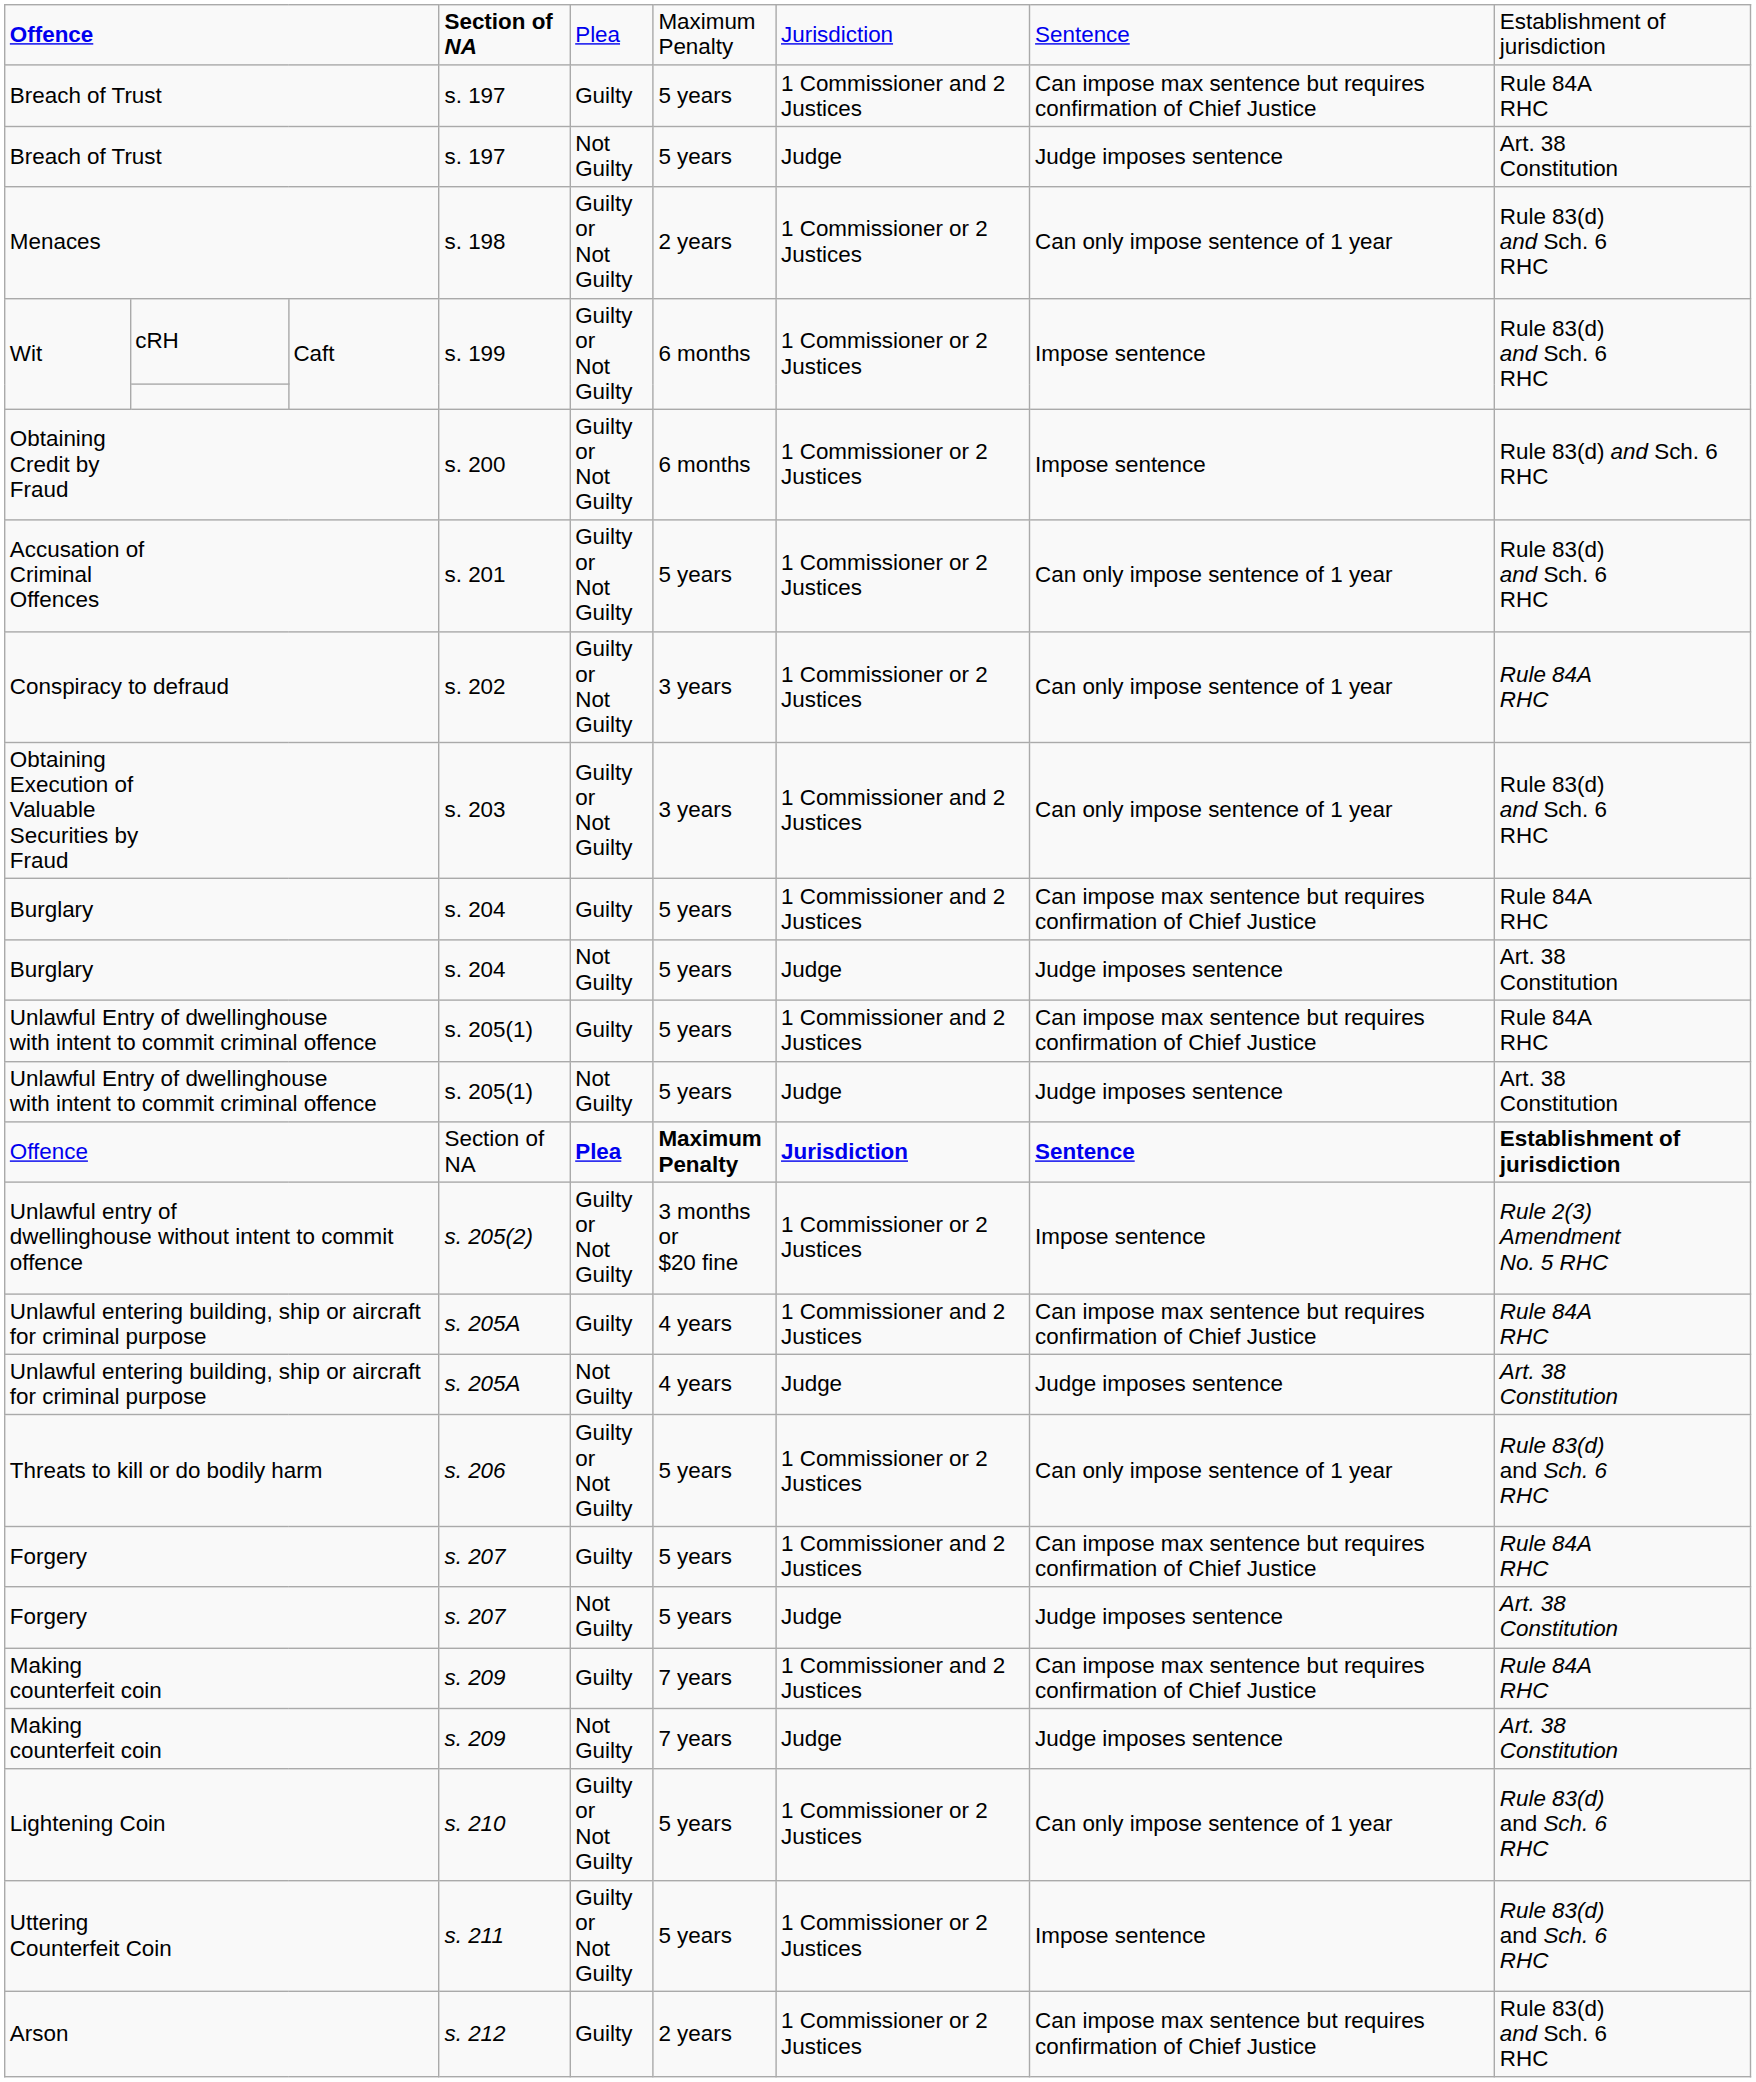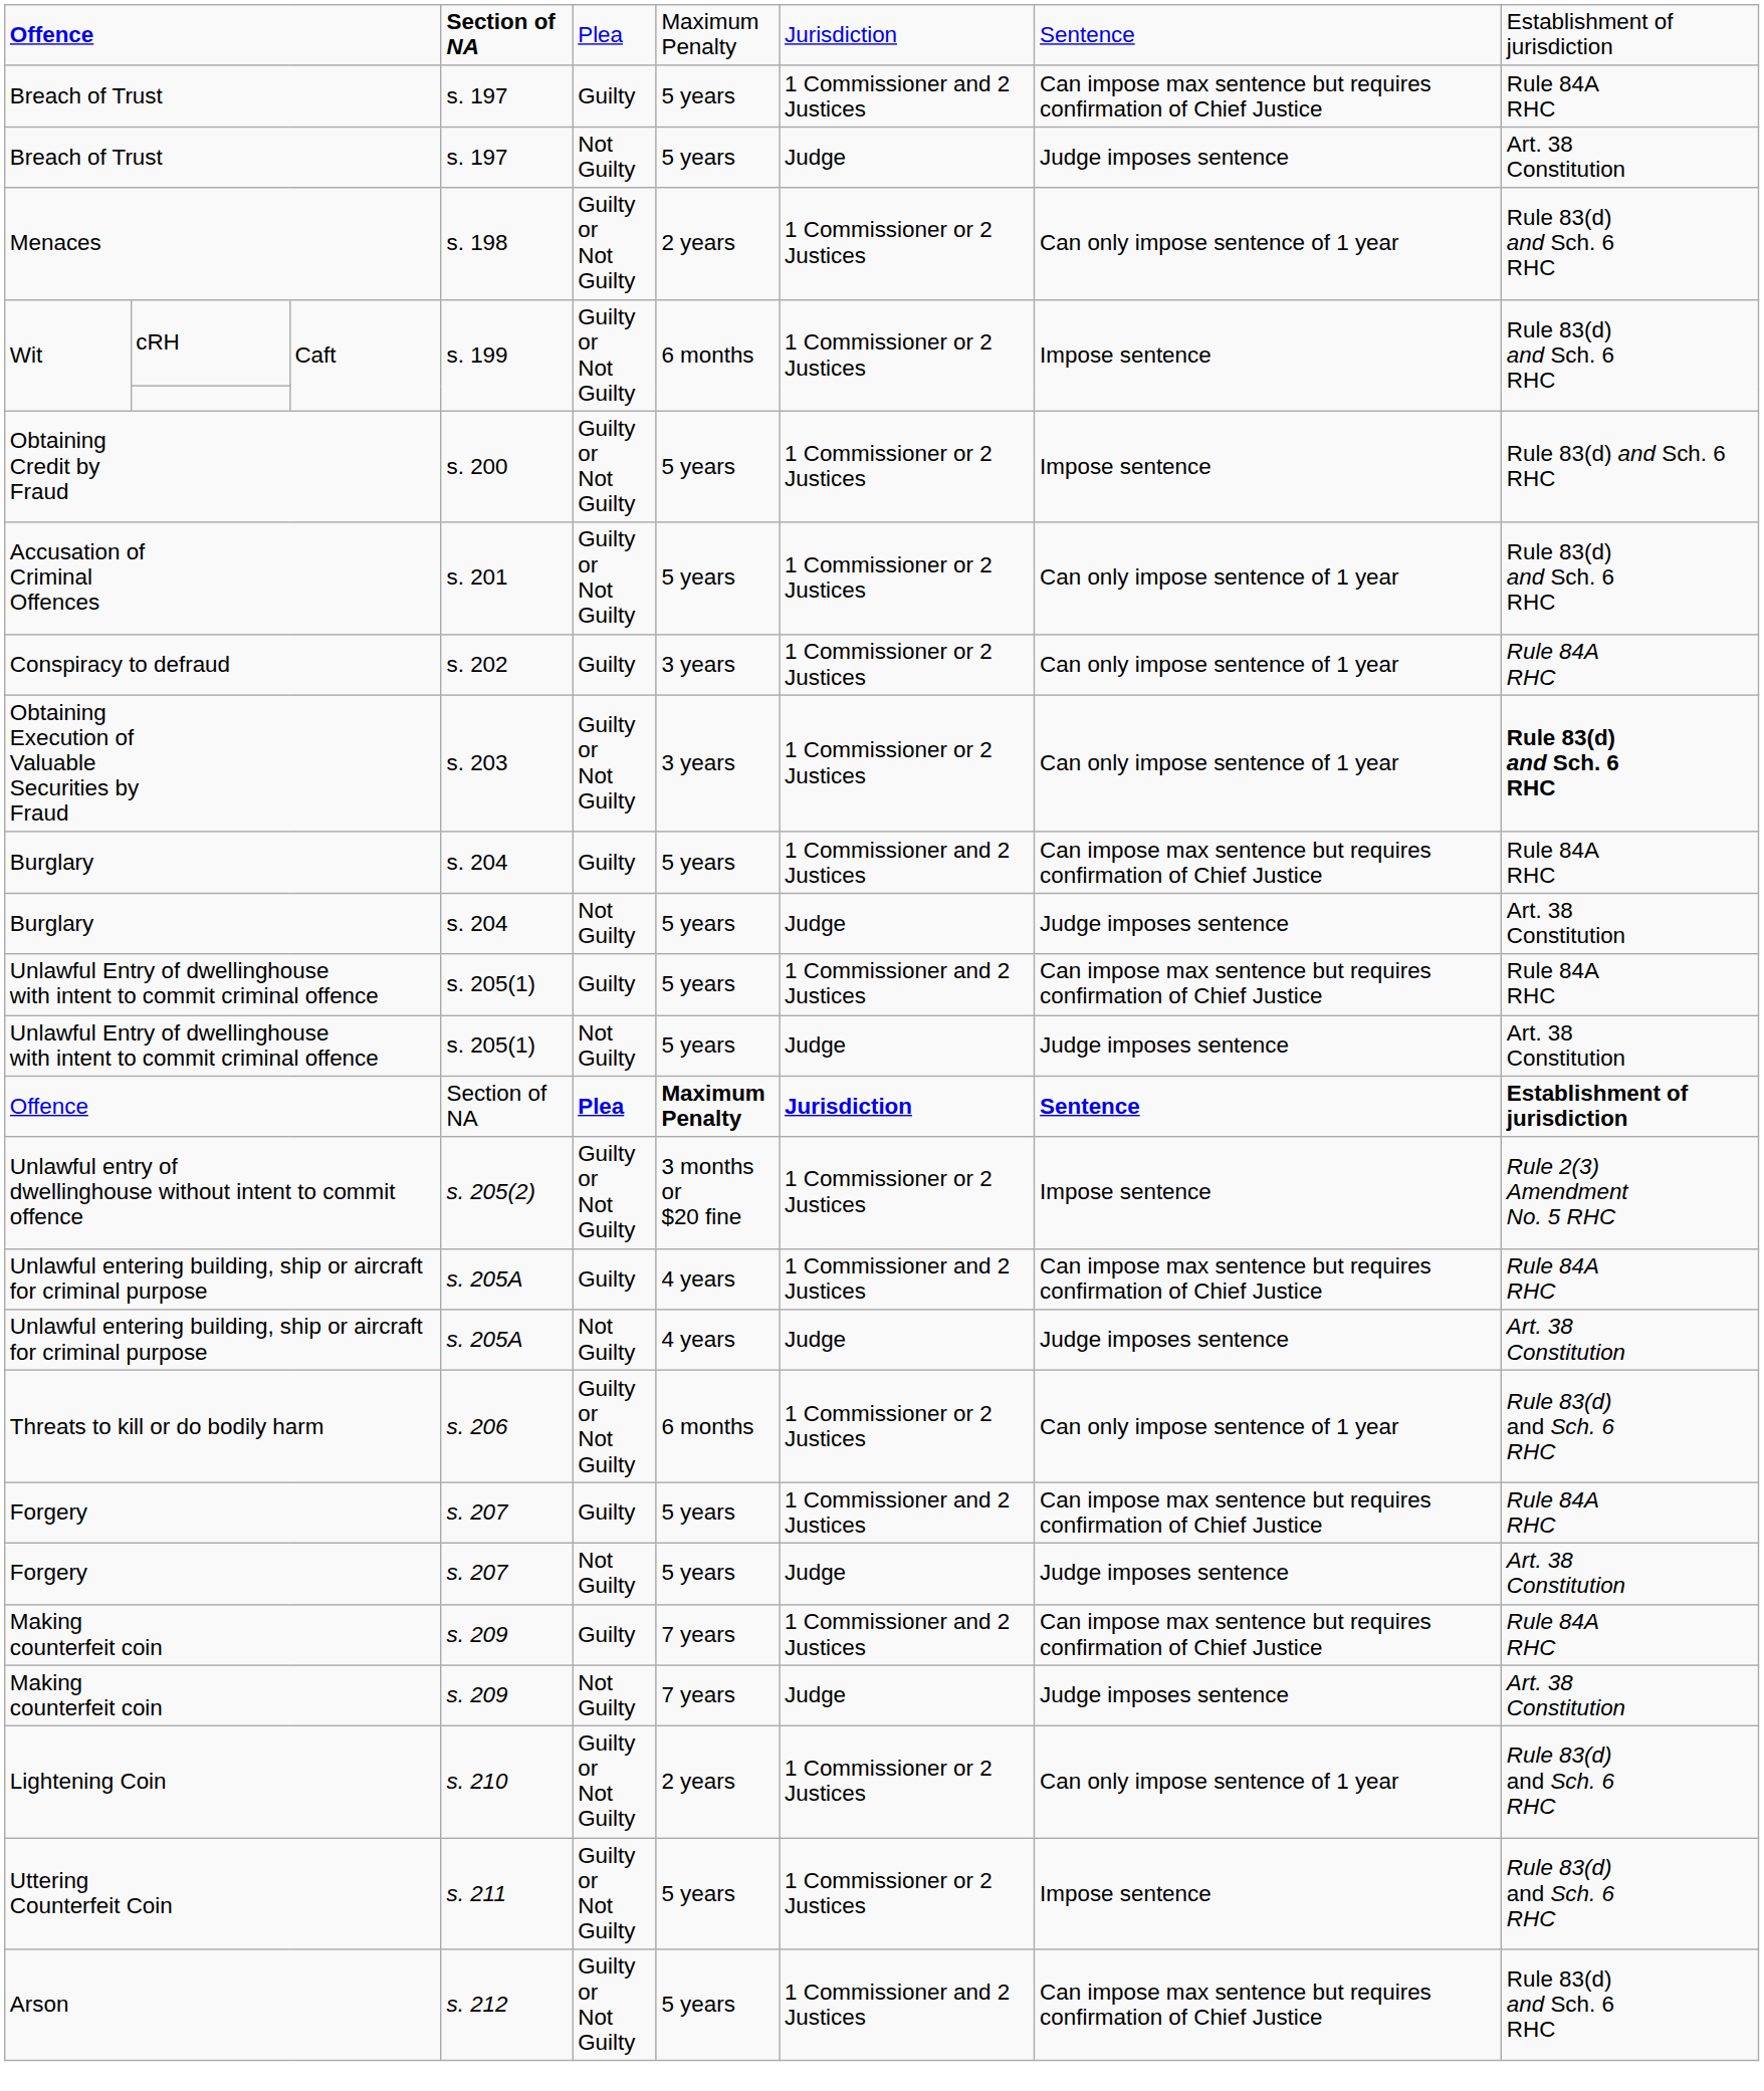 <table class="wikitable sortable mw-collapsible mw-collapsed">
 <tr>
 <td colspan="3"><strong><a href='#'>Offence</a></strong></td>
 <td><strong>Section of <em>NA<strong><em></td>
 <td></strong><a href='#'>Plea</a><strong></td>
 <td></strong>Maximum<strong><br></strong>Penalty<strong></td>
 <td></strong><a href='#'>Jurisdiction</a><strong></td>
 <td></strong><a href='#'>Sentence</a><strong></td>
 <td></strong>Establishment of jurisdiction<strong></td>
 </tr>
 <tr>
 <td colspan="3">Breach of Trust</td>
 <td></em>s. 197<em></td>
 <td>Guilty</td>
 <td>5 years</td>
 <td>1 Commissioner and 2 Justices</td>
 <td>Can impose max sentence but requires confirmation of Chief Justice</td>
 <td></em>Rule 84A<em><br></em>RHC<em></td>
 </tr>
 <tr>
 <td colspan="3">Breach of Trust</td>
 <td></em>s. 197<em></td>
 <td>Not<br>Guilty</td>
 <td>5 years</td>
 <td>Judge</td>
 <td>Judge imposes sentence</td>
 <td></em>Art. 38<em><br></em>Constitution<em></td>
 </tr>
 <tr>
 <td colspan="3">Menaces</td>
 <td></em>s. 198<em></td>
 <td>Guilty or<br>Not<br>Guilty</td>
 <td>2 years</td>
 <td>1 Commissioner or 2 Justices</td>
 <td>Can only impose sentence of 1 year</td>
 <td></em>Rule 83(d)<em><br>and </em>Sch. 6<em><br></em>RHC<em></td>
 </tr>
 <tr>
 <td rowspan="2">Wit</td>
 <td>cRH</td>
 <td rowspan="2">Caft</td>
 <td rowspan="2"></em>s. 199<em></td>
 <td rowspan="2">Guilty or<br>Not<br>Guilty</td>
 <td rowspan="2">6 months</td>
 <td rowspan="2">1 Commissioner or 2 Justices</td>
 <td rowspan="2">Impose sentence</td>
 <td rowspan="2"></em>Rule 83(d)<em><br>and </em>Sch. 6<em><br></em>RHC<em></td>
 </tr>
 <tr>
 <td></td>
 </tr>
 <tr>
 <td colspan="3">Obtaining<br>Credit by<br>Fraud</td>
 <td></em>s. 200<em></td>
 <td>Guilty or<br>Not<br>Guilty</td>
-<td>6 months</td>
+<td>5 years</td>
 <td>1 Commissioner or 2 Justices</td>
 <td>Impose sentence</td>
 <td></em>Rule 83(d)<em> and </em>Sch. 6<em><br></em>RHC<em></td>
 </tr>
 <tr>
 <td colspan="3">Accusation of<br>Criminal<br>Offences</td>
 <td></em>s. 201<em></td>
 <td>Guilty or<br>Not<br>Guilty</td>
 <td>5 years</td>
 <td>1 Commissioner or 2 Justices</td>
 <td>Can only impose sentence of 1 year</td>
 <td></em>Rule 83(d)<em><br>and </em>Sch. 6<em><br></em>RHC<em></td>
 </tr>
 <tr>
 <td colspan="3">Conspiracy to defraud</td>
 <td></em>s. 202<em></td>
-<td>Guilty or<br>Not<br>Guilty</td>
+<td>Guilty</td>
 <td>3 years</td>
 <td>1 Commissioner or 2 Justices</td>
 <td>Can only impose sentence of 1 year</td>
 <td><em>Rule 84A</em><br><em>RHC</em></td>
 </tr>
 <tr>
 <td colspan="3">Obtaining<br>Execution of<br>Valuable<br>Securities by<br>Fraud</td>
 <td></em>s. 203<em></td>
 <td>Guilty or<br>Not<br>Guilty</td>
 <td>3 years</td>
-<td>1 Commissioner and 2 Justices</td>
+<td>1 Commissioner or 2 Justices</td>
 <td>Can only impose sentence of 1 year</td>
-<td></em>Rule 83(d)<em><br>and </em>Sch. 6<em><br></em>RHC<em></td>
+<td><strong></em>Rule 83(d)<em><br>and </em>Sch. 6<em><br></em>RHC<em></strong></td>
 </tr>
 <tr>
 <td colspan="3">Burglary</td>
 <td></em>s. 204<em></td>
 <td>Guilty</td>
 <td>5 years</td>
 <td>1 Commissioner and 2 Justices</td>
 <td>Can impose max sentence but requires confirmation of Chief Justice</td>
 <td></em>Rule 84A<em><br></em>RHC<em></td>
 </tr>
 <tr>
 <td colspan="3">Burglary</td>
 <td></em>s. 204<em></td>
 <td>Not<br>Guilty</td>
 <td>5 years</td>
 <td>Judge</td>
 <td>Judge imposes sentence</td>
 <td></em>Art. 38<em><br></em>Constitution<em></td>
 </tr>
 <tr>
 <td colspan="3">Unlawful Entry of dwellinghouse<br>with intent to commit criminal offence</td>
 <td></em>s. 205(1)<em></td>
 <td>Guilty</td>
 <td>5 years</td>
 <td>1 Commissioner and 2 Justices</td>
 <td>Can impose max sentence but requires confirmation of Chief Justice</td>
 <td></em>Rule 84A<em><br></em>RHC<em></td>
 </tr>
 <tr>
 <td colspan="3">Unlawful Entry of dwellinghouse<br>with intent to commit criminal offence</td>
 <td></em>s. 205(1)<em></td>
 <td>Not<br>Guilty</td>
 <td>5 years</td>
 <td>Judge</td>
 <td>Judge imposes sentence</td>
 <td></em>Art. 38<em><br></em>Constitution<em></td>
 </tr>
 <tr>
 <td colspan="3"></strong><a href='#'>Offence</a><strong></td>
 <td></strong>Section of </em>NA</em></strong></td>
 <td><strong><a href='#'>Plea</a></strong></td>
 <td><strong>Maximum</strong><br><strong>Penalty</strong></td>
 <td><strong><a href='#'>Jurisdiction</a></strong></td>
 <td><strong><a href='#'>Sentence</a></strong></td>
 <td><strong>Establishment of jurisdiction</strong></td>
 </tr>
 <tr>
 <td colspan="3">Unlawful entry of<br>dwellinghouse without intent to commit offence</td>
 <td><em>s. 205(2)</em></td>
 <td>Guilty or<br>Not<br>Guilty</td>
 <td>3 months or<br>$20 fine</td>
 <td>1 Commissioner or 2 Justices</td>
 <td>Impose sentence</td>
 <td><em>Rule 2(3)</em><br><em>Amendment</em><br><em>No. 5 RHC</em></td>
 </tr>
 <tr>
 <td colspan="3">Unlawful entering building, ship or aircraft for criminal purpose</td>
 <td><em>s. 205A</em></td>
 <td>Guilty</td>
 <td>4 years</td>
 <td>1 Commissioner and 2 Justices</td>
 <td>Can impose max sentence but requires confirmation of Chief Justice</td>
 <td><em>Rule 84A</em><br><em>RHC</em></td>
 </tr>
 <tr>
 <td colspan="3">Unlawful entering building, ship or aircraft for criminal purpose</td>
 <td><em>s. 205A </em></td>
 <td>Not<br>Guilty</td>
 <td>4 years</td>
 <td>Judge</td>
 <td>Judge imposes sentence</td>
 <td><em>Art. 38</em><br><em>Constitution</em></td>
 </tr>
 <tr>
 <td colspan="3">Threats to kill or do bodily harm</td>
 <td><em>s. 206</em></td>
 <td>Guilty or<br>Not<br>Guilty</td>
-<td>5 years</td>
+<td>6 months</td>
 <td>1 Commissioner or 2 Justices</td>
 <td>Can only impose sentence of 1 year</td>
 <td><em>Rule 83(d)</em><br>and <em>Sch. 6</em><br><em>RHC</em></td>
 </tr>
 <tr>
 <td colspan="3">Forgery</td>
 <td><em>s. 207</em></td>
 <td>Guilty</td>
 <td>5 years</td>
 <td>1 Commissioner and 2 Justices</td>
 <td>Can impose max sentence but requires confirmation of Chief Justice</td>
 <td><em>Rule 84A</em><br><em>RHC</em></td>
 </tr>
 <tr>
 <td colspan="3">Forgery</td>
 <td><em>s. 207</em></td>
 <td>Not<br>Guilty</td>
 <td>5 years</td>
 <td>Judge</td>
 <td>Judge imposes sentence</td>
 <td><em>Art. 38</em><br><em>Constitution</em></td>
 </tr>
 <tr>
 <td colspan="3">Making<br>counterfeit coin</td>
 <td><em>s. 209</em></td>
 <td>Guilty</td>
 <td>7 years</td>
 <td>1 Commissioner and 2 Justices</td>
 <td>Can impose max sentence but requires confirmation of Chief Justice</td>
 <td><em>Rule 84A</em><br><em>RHC</em></td>
 </tr>
 <tr>
 <td colspan="3">Making<br>counterfeit coin</td>
 <td><em>s. 209</em></td>
 <td>Not<br>Guilty</td>
 <td>7 years</td>
 <td>Judge</td>
 <td>Judge imposes sentence</td>
 <td><em>Art. 38</em><br><em>Constitution</em></td>
 </tr>
 <tr>
 <td colspan="3">Lightening Coin</td>
 <td><em>s. 210</em></td>
 <td>Guilty or<br>Not<br>Guilty</td>
-<td>5 years</td>
+<td>2 years</td>
 <td>1 Commissioner or 2 Justices</td>
 <td>Can only impose sentence of 1 year</td>
 <td><em>Rule 83(d)</em><br>and <em>Sch. 6</em><br><em>RHC</em></td>
 </tr>
 <tr>
 <td colspan="3">Uttering<br>Counterfeit Coin</td>
 <td><em>s. 211</em></td>
 <td>Guilty or<br>Not<br>Guilty</td>
 <td>5 years</td>
 <td>1 Commissioner or 2 Justices</td>
 <td>Impose sentence</td>
 <td><em>Rule 83(d)</em><br>and <em>Sch. 6</em><br><em>RHC</em></td>
 </tr>
 <tr>
 <td colspan="3">Arson</td>
 <td><em>s. 212</em></td>
-<td>Guilty</td>
-<td>2 years</td>
-<td>1 Commissioner or 2 Justices</td>
+<td>Guilty or<br>Not<br>Guilty</td>
+<td>5 years</td>
+<td>1 Commissioner and 2 Justices</td>
 <td>Can impose max sentence but requires confirmation of Chief Justice</td>
 <td></em>Rule 83(d)<em><br>and </em>Sch. 6<em><br></em>RHC<em></td>
 </tr>
 </table>
